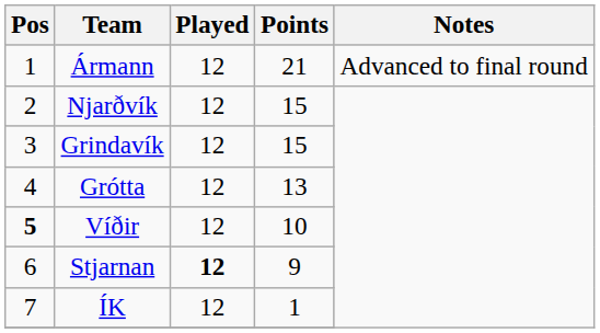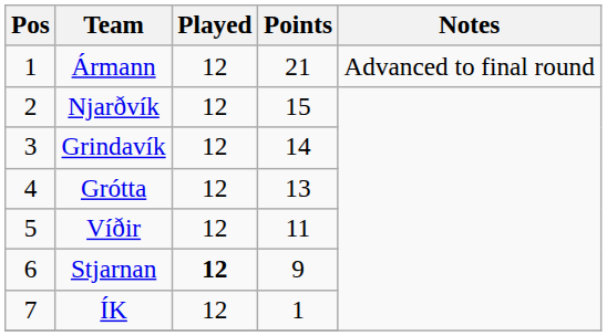 <table class="wikitable" style="text-align: center;">
 <tr>
 <th>Pos</th>
 <th>Team</th>
 <th>Played</th>
 <th>Points</th>
 <th>Notes</th>
 </tr>
 <tr>
 <td>1</td>
 <td><a href='#'>Ármann</a></td>
 <td>12</td>
 <td>21</td>
 <td align="center" rowspan="1">Advanced to final round</td>
 </tr>
 <tr>
 <td>2</td>
 <td><a href='#'>Njarðvík</a></td>
 <td>12</td>
 <td>15</td>
 </tr>
 <tr>
 <td>3</td>
 <td><a href='#'>Grindavík</a></td>
 <td>12</td>
-<td>15</td>
+<td>14</td>
 </tr>
 <tr>
 <td>4</td>
 <td><a href='#'>Grótta</a></td>
 <td>12</td>
 <td>13</td>
 </tr>
 <tr>
-<td><strong>5</strong></td>
+<td>5</td>
 <td><a href='#'>Víðir</a></td>
 <td>12</td>
-<td>10</td>
+<td>11</td>
 </tr>
 <tr>
 <td>6</td>
 <td><a href='#'>Stjarnan</a></td>
 <td><strong>12</strong></td>
 <td>9</td>
 </tr>
 <tr>
 <td>7</td>
 <td><a href='#'>ÍK</a></td>
 <td>12</td>
 <td>1</td>
 </tr>
 <tr>
 </tr>
 </table>
